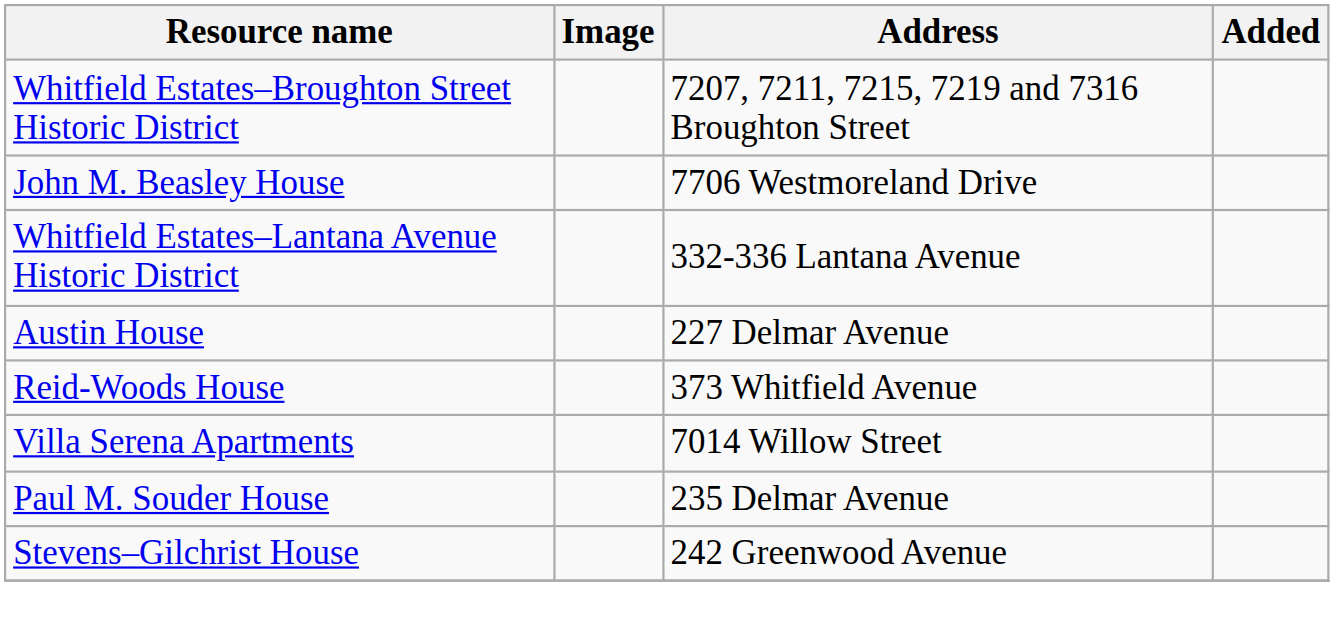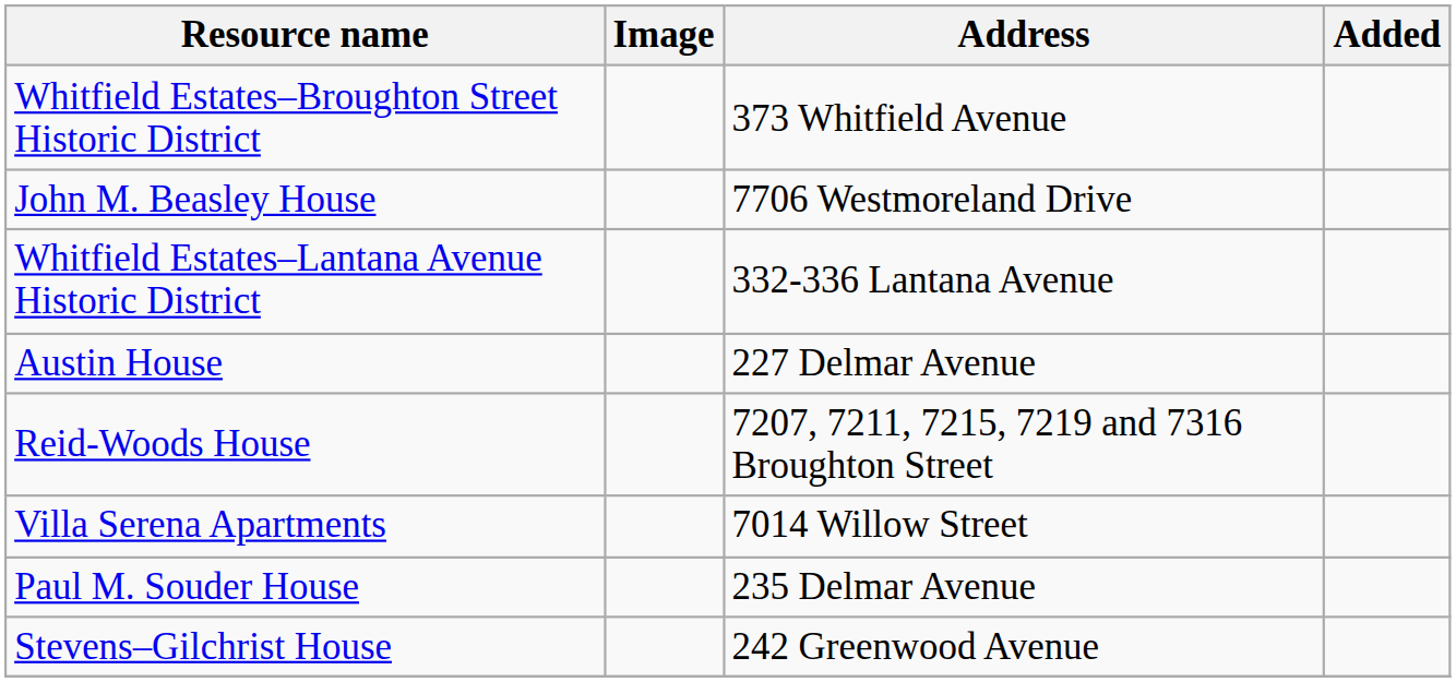 <table class=wikitable>
 <tr>
 <th>Resource name</th>
 <th>Image</th>
 <th>Address</th>
 <th>Added</th>
 </tr>
 <tr>
 <td><a href='#'>Whitfield Estates–Broughton Street Historic District</a></td>
 <td></td>
-<td>7207, 7211, 7215, 7219 and 7316 Broughton Street</td>
+<td>373 Whitfield Avenue</td>
 <td></td>
 </tr>
 <tr>
 <td><a href='#'>John M. Beasley House</a></td>
 <td></td>
 <td>7706 Westmoreland Drive</td>
 <td></td>
 </tr>
 <tr>
 <td><a href='#'>Whitfield Estates–Lantana Avenue Historic District</a></td>
 <td></td>
 <td>332-336 Lantana Avenue</td>
 <td></td>
 </tr>
 <tr>
 <td><a href='#'>Austin House</a></td>
 <td></td>
 <td>227 Delmar Avenue</td>
 <td></td>
 </tr>
 <tr>
 <td><a href='#'>Reid-Woods House</a></td>
 <td></td>
-<td>373 Whitfield Avenue</td>
+<td>7207, 7211, 7215, 7219 and 7316 Broughton Street</td>
 <td></td>
 </tr>
 <tr>
 <td><a href='#'>Villa Serena Apartments</a></td>
 <td></td>
 <td>7014 Willow Street</td>
 <td></td>
 </tr>
 <tr>
 <td><a href='#'>Paul M. Souder House</a></td>
 <td></td>
 <td>235 Delmar Avenue</td>
 <td></td>
 </tr>
 <tr>
 <td><a href='#'>Stevens–Gilchrist House</a></td>
 <td></td>
 <td>242 Greenwood Avenue</td>
 <td></td>
 </tr>
 <tr>
 </tr>
 </table>
